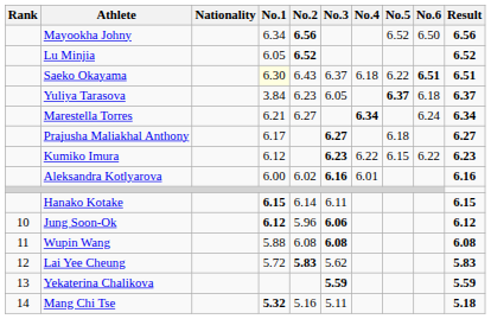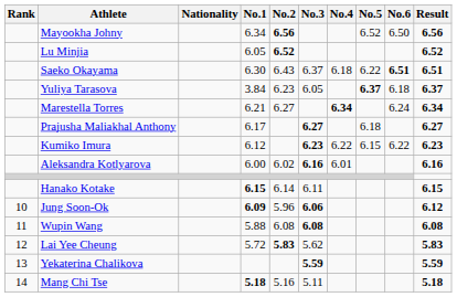 <table class="wikitable sortable" style="text-align:center">
 <tr>
 <th>Rank</th>
 <th>Athlete</th>
 <th>Nationality</th>
 <th>No.1</th>
 <th>No.2</th>
 <th>No.3</th>
 <th>No.4</th>
 <th>No.5</th>
 <th>No.6</th>
 <th>Result</th>
 </tr>
 <tr>
 <td></td>
 <td align=left><a href='#'>Mayookha Johny</a></td>
 <td align=left></td>
 <td>6.34</td>
 <td><strong>6.56</strong></td>
 <td></td>
 <td></td>
 <td>6.52</td>
 <td>6.50</td>
 <td><strong>6.56</strong></td>
 </tr>
 <tr>
 <td></td>
 <td align=left><a href='#'>Lu Minjia</a></td>
 <td align=left></td>
 <td>6.05</td>
 <td><strong>6.52</strong></td>
 <td></td>
 <td></td>
 <td></td>
 <td></td>
 <td><strong>6.52</strong></td>
 </tr>
 <tr>
 <td></td>
 <td align=left><a href='#'>Saeko Okayama</a></td>
 <td align=left></td>
-<td style="background: lightyellow;">6.30</td>
+<td>6.30</td>
 <td>6.43</td>
 <td>6.37</td>
 <td>6.18</td>
 <td>6.22</td>
 <td><strong>6.51</strong></td>
 <td><strong>6.51</strong></td>
 </tr>
 <tr>
 <td></td>
 <td align=left><a href='#'>Yuliya Tarasova</a></td>
 <td align=left></td>
 <td>3.84</td>
 <td>6.23</td>
 <td>6.05</td>
 <td></td>
 <td><strong>6.37</strong></td>
 <td>6.18</td>
 <td><strong>6.37</strong></td>
 </tr>
 <tr>
 <td></td>
 <td align=left><a href='#'>Marestella Torres</a></td>
 <td align=left></td>
 <td>6.21</td>
 <td>6.27</td>
 <td></td>
 <td><strong>6.34</strong></td>
 <td></td>
 <td>6.24</td>
 <td><strong>6.34</strong></td>
 </tr>
 <tr>
 <td></td>
 <td align=left><a href='#'>Prajusha Maliakhal Anthony</a></td>
 <td align=left></td>
 <td>6.17</td>
 <td></td>
 <td><strong>6.27</strong></td>
 <td></td>
 <td>6.18</td>
 <td></td>
 <td><strong>6.27</strong></td>
 </tr>
 <tr>
 <td></td>
 <td align=left><a href='#'>Kumiko Imura</a></td>
 <td align=left></td>
 <td>6.12</td>
 <td></td>
 <td><strong>6.23</strong></td>
 <td>6.22</td>
 <td>6.15</td>
 <td>6.22</td>
 <td><strong>6.23</strong></td>
 </tr>
 <tr>
 <td></td>
 <td align=left><a href='#'>Aleksandra Kotlyarova</a></td>
 <td align=left></td>
 <td>6.00</td>
 <td>6.02</td>
 <td><strong>6.16</strong></td>
 <td>6.01</td>
 <td></td>
 <td></td>
 <td><strong>6.16</strong></td>
 </tr>
 <tr>
 <td colspan=9 bgcolor=lightgray></td>
 </tr>
 <tr>
 <td></td>
 <td align=left><a href='#'>Hanako Kotake</a></td>
 <td align=left></td>
 <td><strong>6.15</strong></td>
 <td>6.14</td>
 <td>6.11</td>
 <td></td>
 <td></td>
 <td></td>
 <td><strong>6.15</strong></td>
 </tr>
 <tr>
 <td>10</td>
 <td align=left><a href='#'>Jung Soon-Ok</a></td>
 <td align=left></td>
-<td><strong>6.12</strong></td>
+<td><strong>6.09</strong></td>
 <td>5.96</td>
 <td><strong>6.06</strong></td>
 <td></td>
 <td></td>
 <td></td>
 <td><strong>6.12</strong></td>
 </tr>
 <tr>
 <td>11</td>
 <td align=left><a href='#'>Wupin Wang</a></td>
 <td align=left></td>
 <td>5.88</td>
 <td>6.08</td>
 <td><strong>6.08</strong></td>
 <td></td>
 <td></td>
 <td></td>
 <td><strong>6.08</strong></td>
 </tr>
 <tr>
 <td>12</td>
 <td align=left><a href='#'>Lai Yee Cheung</a></td>
 <td align=left></td>
 <td>5.72</td>
 <td><strong>5.83</strong></td>
 <td>5.62</td>
 <td></td>
 <td></td>
 <td></td>
 <td><strong>5.83</strong></td>
 </tr>
 <tr>
 <td>13</td>
 <td align=left><a href='#'>Yekaterina Chalikova</a></td>
 <td align=left></td>
 <td></td>
 <td></td>
 <td><strong>5.59</strong></td>
 <td></td>
 <td></td>
 <td></td>
 <td><strong>5.59</strong></td>
 </tr>
 <tr>
 <td>14</td>
 <td align=left><a href='#'>Mang Chi Tse</a></td>
 <td align=left></td>
-<td><strong>5.32</strong></td>
+<td><strong>5.18</strong></td>
 <td>5.16</td>
 <td>5.11</td>
 <td></td>
 <td></td>
 <td></td>
 <td><strong>5.18</strong></td>
 </tr>
 </table>
